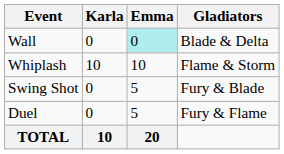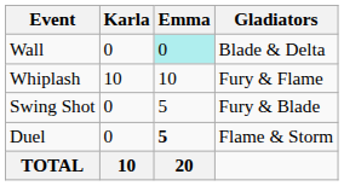 <table class="wikitable">
 <tr>
 <th>Event</th>
 <th>Karla</th>
 <th>Emma</th>
 <th>Gladiators</th>
 </tr>
 <tr>
 <td>Wall</td>
 <td>0</td>
 <td style="background: paleturquoise;">0</td>
 <td>Blade & Delta</td>
 </tr>
 <tr>
 <td>Whiplash</td>
 <td>10</td>
 <td>10</td>
-<td>Flame & Storm</td>
+<td>Fury & Flame</td>
 </tr>
 <tr>
 <td>Swing Shot</td>
 <td>0</td>
 <td>5</td>
 <td>Fury & Blade</td>
 </tr>
 <tr>
 <td>Duel</td>
 <td>0</td>
-<td>5</td>
-<td>Fury & Flame</td>
+<td><strong>5</strong></td>
+<td>Flame & Storm</td>
 </tr>
 <tr>
 <th>TOTAL</th>
 <th>10</th>
 <th>20</th>
 </tr>
 </table>
